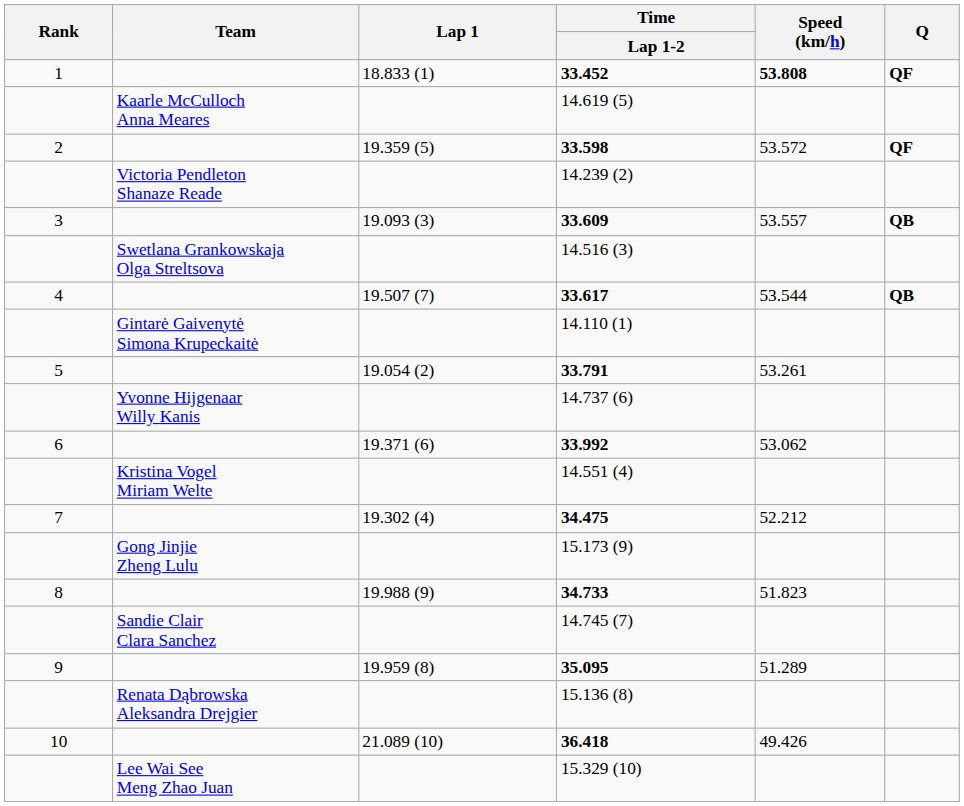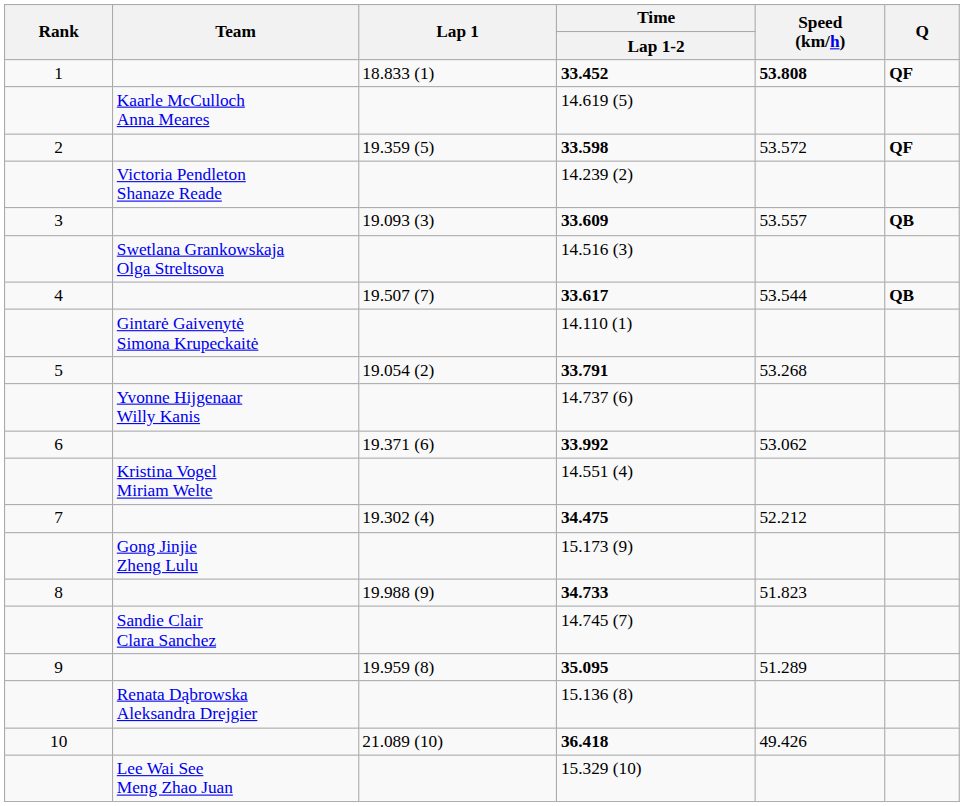 <table class="wikitable" width=70%>
 <tr>
 <th rowspan=2>Rank</th>
 <th rowspan=2 width=220>Team</th>
 <th rowspan=2>Lap 1</th>
 <th>Time</th>
 <th rowspan=2>Speed<br>(km/<a href='#'>h</a>)</th>
 <th rowspan=2>Q</th>
 </tr>
 <tr>
 <th>Lap 1-2</th>
 </tr>
 <tr>
 <td align=center>1</td>
 <td></td>
 <td>18.833 (1)</td>
 <td><strong>33.452</strong></td>
 <td><strong>53.808</strong></td>
 <td><strong>QF</strong></td>
 </tr>
 <tr valign=top>
 <td></td>
 <td><a href='#'>Kaarle McCulloch</a><br><a href='#'>Anna Meares</a></td>
 <td></td>
 <td>14.619 (5)</td>
 <td></td>
 </tr>
 <tr>
 <td align=center>2</td>
 <td></td>
 <td>19.359 (5)</td>
 <td><strong>33.598</strong></td>
 <td>53.572</td>
 <td><strong>QF</strong></td>
 </tr>
 <tr valign=top>
 <td></td>
 <td><a href='#'>Victoria Pendleton</a><br><a href='#'>Shanaze Reade</a></td>
 <td></td>
 <td>14.239 (2)</td>
 <td></td>
 </tr>
 <tr>
 <td align=center>3</td>
 <td></td>
 <td>19.093 (3)</td>
 <td><strong>33.609</strong></td>
 <td>53.557</td>
 <td><strong>QB</strong></td>
 </tr>
 <tr valign=top>
 <td></td>
 <td><a href='#'>Swetlana Grankowskaja</a><br><a href='#'>Olga Streltsova</a></td>
 <td></td>
 <td>14.516 (3)</td>
 <td></td>
 </tr>
 <tr>
 <td align=center>4</td>
 <td></td>
 <td>19.507 (7)</td>
 <td><strong>33.617</strong></td>
 <td>53.544</td>
 <td><strong>QB</strong></td>
 </tr>
 <tr valign=top>
 <td></td>
 <td><a href='#'>Gintarė Gaivenytė</a><br><a href='#'>Simona Krupeckaitė</a></td>
 <td></td>
 <td>14.110 (1)</td>
 <td></td>
 </tr>
 <tr>
 <td align=center>5</td>
 <td></td>
 <td>19.054 (2)</td>
 <td><strong>33.791</strong></td>
-<td>53.261</td>
+<td>53.268</td>
 <td></td>
 </tr>
 <tr valign=top>
 <td></td>
 <td><a href='#'>Yvonne Hijgenaar</a><br><a href='#'>Willy Kanis</a></td>
 <td></td>
 <td>14.737 (6)</td>
 <td></td>
 </tr>
 <tr>
 <td align=center>6</td>
 <td></td>
 <td>19.371 (6)</td>
 <td><strong>33.992</strong></td>
 <td>53.062</td>
 <td></td>
 </tr>
 <tr valign=top>
 <td></td>
 <td><a href='#'>Kristina Vogel</a><br><a href='#'>Miriam Welte</a></td>
 <td></td>
 <td>14.551 (4)</td>
 <td></td>
 </tr>
 <tr>
 <td align=center>7</td>
 <td></td>
 <td>19.302 (4)</td>
 <td><strong>34.475</strong></td>
 <td>52.212</td>
 <td></td>
 </tr>
 <tr valign=top>
 <td></td>
 <td><a href='#'>Gong Jinjie</a><br><a href='#'>Zheng Lulu</a></td>
 <td></td>
 <td>15.173 (9)</td>
 <td></td>
 </tr>
 <tr>
 <td align=center>8</td>
 <td></td>
 <td>19.988 (9)</td>
 <td><strong>34.733</strong></td>
 <td>51.823</td>
 <td></td>
 </tr>
 <tr valign=top>
 <td></td>
 <td><a href='#'>Sandie Clair</a><br><a href='#'>Clara Sanchez</a></td>
 <td></td>
 <td>14.745 (7)</td>
 <td></td>
 </tr>
 <tr>
 <td align=center>9</td>
 <td></td>
 <td>19.959 (8)</td>
 <td><strong>35.095</strong></td>
 <td>51.289</td>
 <td></td>
 </tr>
 <tr valign=top>
 <td></td>
 <td><a href='#'>Renata Dąbrowska</a><br><a href='#'>Aleksandra Drejgier</a></td>
 <td></td>
 <td>15.136 (8)</td>
 <td></td>
 </tr>
 <tr>
 <td align=center>10</td>
 <td></td>
 <td>21.089 (10)</td>
 <td><strong>36.418</strong></td>
 <td>49.426</td>
 <td></td>
 </tr>
 <tr valign=top>
 <td></td>
 <td><a href='#'>Lee Wai See</a><br><a href='#'>Meng Zhao Juan</a></td>
 <td></td>
 <td>15.329 (10)</td>
 <td></td>
 </tr>
 </table>
